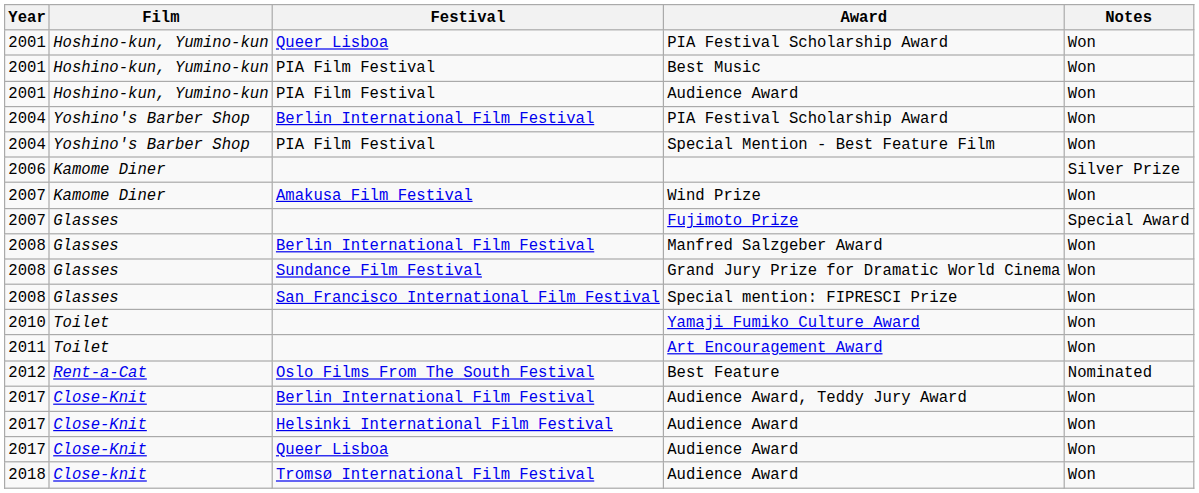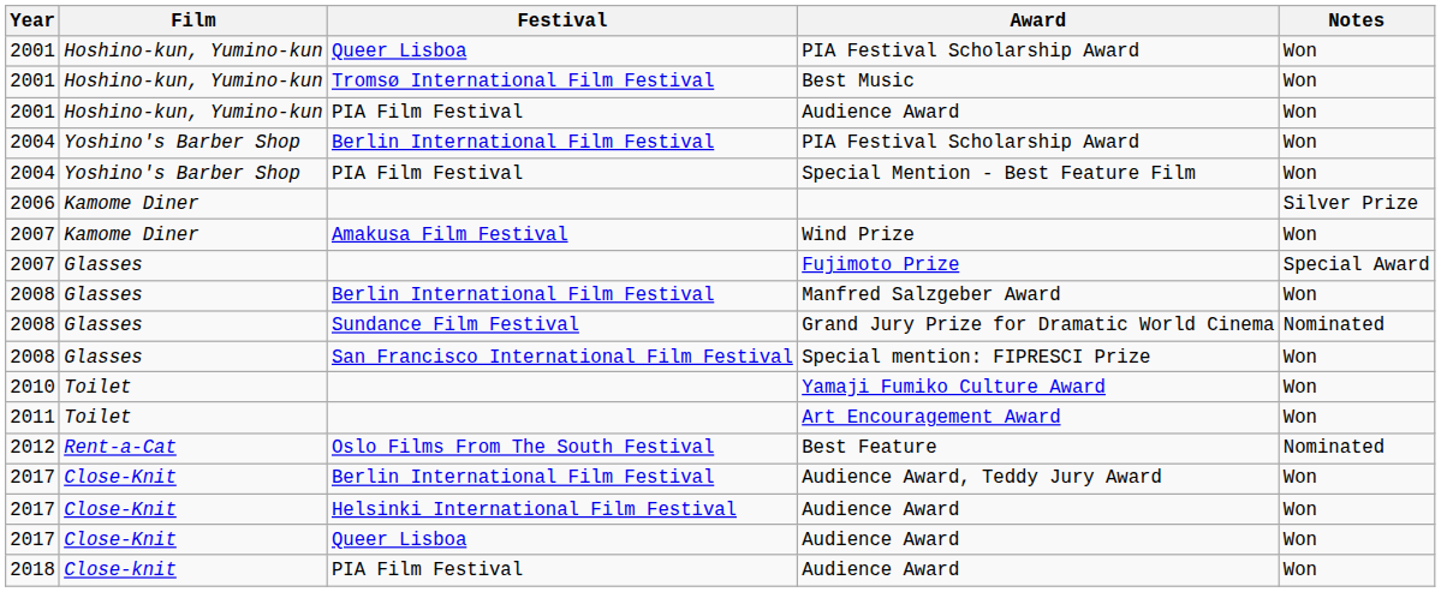 <table class="wikitable">
 <tr>
 <th>Year</th>
 <th>Film</th>
 <th>Festival</th>
 <th>Award</th>
 <th>Notes</th>
 </tr>
 <tr>
 <td>2001</td>
 <td><em>Hoshino-kun, Yumino-kun</em></td>
 <td><a href='#'>Queer Lisboa</a></td>
 <td>PIA Festival Scholarship Award</td>
 <td>Won</td>
 </tr>
 <tr>
 <td>2001</td>
 <td><em>Hoshino-kun, Yumino-kun</em></td>
-<td>PIA Film Festival</td>
+<td><a href='#'>Tromsø International Film Festival</a></td>
 <td>Best Music</td>
 <td>Won</td>
 </tr>
 <tr>
 <td>2001</td>
 <td><em>Hoshino-kun, Yumino-kun</em></td>
 <td>PIA Film Festival</td>
 <td>Audience Award</td>
 <td>Won</td>
 </tr>
 <tr>
 <td>2004</td>
 <td><em>Yoshino's Barber Shop</em></td>
 <td><a href='#'>Berlin International Film Festival</a></td>
 <td>PIA Festival Scholarship Award</td>
 <td>Won</td>
 </tr>
 <tr>
 <td>2004</td>
 <td><em>Yoshino's Barber Shop</em></td>
 <td>PIA Film Festival</td>
 <td>Special Mention - Best Feature Film</td>
 <td>Won</td>
 </tr>
 <tr>
 <td>2006</td>
 <td><em>Kamome Diner</em></td>
 <td></td>
 <td></td>
 <td>Silver Prize</td>
 </tr>
 <tr>
 <td>2007</td>
 <td><em>Kamome Diner</em></td>
 <td><a href='#'>Amakusa Film Festival</a></td>
 <td>Wind Prize</td>
 <td>Won</td>
 </tr>
 <tr>
 <td>2007</td>
 <td><em>Glasses</em></td>
 <td></td>
 <td><a href='#'>Fujimoto Prize</a></td>
 <td>Special Award</td>
 </tr>
 <tr>
 <td>2008</td>
 <td><em>Glasses</em></td>
 <td><a href='#'>Berlin International Film Festival</a></td>
 <td>Manfred Salzgeber Award</td>
 <td>Won</td>
 </tr>
 <tr>
 <td>2008</td>
 <td><em>Glasses</em></td>
 <td><a href='#'>Sundance Film Festival</a></td>
 <td>Grand Jury Prize for Dramatic World Cinema</td>
-<td>Won</td>
+<td>Nominated</td>
 </tr>
 <tr>
 <td>2008</td>
 <td><em>Glasses</em></td>
 <td><a href='#'>San Francisco International Film Festival</a></td>
 <td>Special mention: FIPRESCI Prize</td>
 <td>Won</td>
 </tr>
 <tr>
 <td>2010</td>
 <td><em>Toilet</em></td>
 <td></td>
 <td><a href='#'>Yamaji Fumiko Culture Award</a></td>
 <td>Won</td>
 </tr>
 <tr>
 <td>2011</td>
 <td><em>Toilet</em></td>
 <td></td>
 <td><a href='#'>Art Encouragement Award</a></td>
 <td>Won</td>
 </tr>
 <tr>
 <td>2012</td>
 <td><em><a href='#'>Rent-a-Cat</a></em></td>
 <td><a href='#'>Oslo Films From The South Festival</a></td>
 <td>Best Feature</td>
 <td>Nominated</td>
 </tr>
 <tr>
 <td>2017</td>
 <td><em><a href='#'>Close-Knit</a></em></td>
 <td><a href='#'>Berlin International Film Festival</a></td>
 <td>Audience Award, Teddy Jury Award</td>
 <td>Won</td>
 </tr>
 <tr>
 <td>2017</td>
 <td><em><a href='#'>Close-Knit</a></em></td>
 <td><a href='#'>Helsinki International Film Festival</a></td>
 <td>Audience Award</td>
 <td>Won</td>
 </tr>
 <tr>
 <td>2017</td>
 <td><em><a href='#'>Close-Knit</a></em></td>
 <td><a href='#'>Queer Lisboa</a></td>
 <td>Audience Award</td>
 <td>Won</td>
 </tr>
 <tr>
 <td>2018</td>
 <td><em><a href='#'>Close-knit</a></em></td>
-<td><a href='#'>Tromsø International Film Festival</a></td>
+<td>PIA Film Festival</td>
 <td>Audience Award</td>
 <td>Won</td>
 </tr>
 </table>
